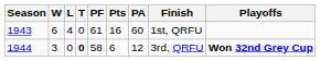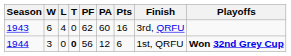 <table class="wikitable">
 <tr>
 <th>Season</th>
 <th>W</th>
 <th>L</th>
 <th>T</th>
 <th>PF</th>
+<th>PA</th>
 <th>Pts</th>
-<th>PA</th>
 <th>Finish</th>
 <th>Playoffs</th>
 </tr>
 <tr>
 <td><a href='#'>1943</a></td>
 <td>6</td>
 <td>4</td>
 <td>0</td>
-<td>61</td>
+<td>62</td>
+<td>60</td>
 <td>16</td>
-<td>60</td>
-<td>1st, QRFU</td>
+<td>3rd, <a href='#'>QRFU</a></td>
 <td></td>
 </tr>
 <tr>
 <td><a href='#'>1944</a></td>
 <td>3</td>
 <td>0</td>
 <td><strong>0</strong></td>
-<td>58</td>
+<td>56</td>
+<td>12</td>
 <td>6</td>
-<td>12</td>
-<td>3rd, <a href='#'>QRFU</a></td>
+<td>1st, QRFU</td>
 <td><strong>Won <a href='#'>32nd Grey Cup</a></strong></td>
 </tr>
 </table>
